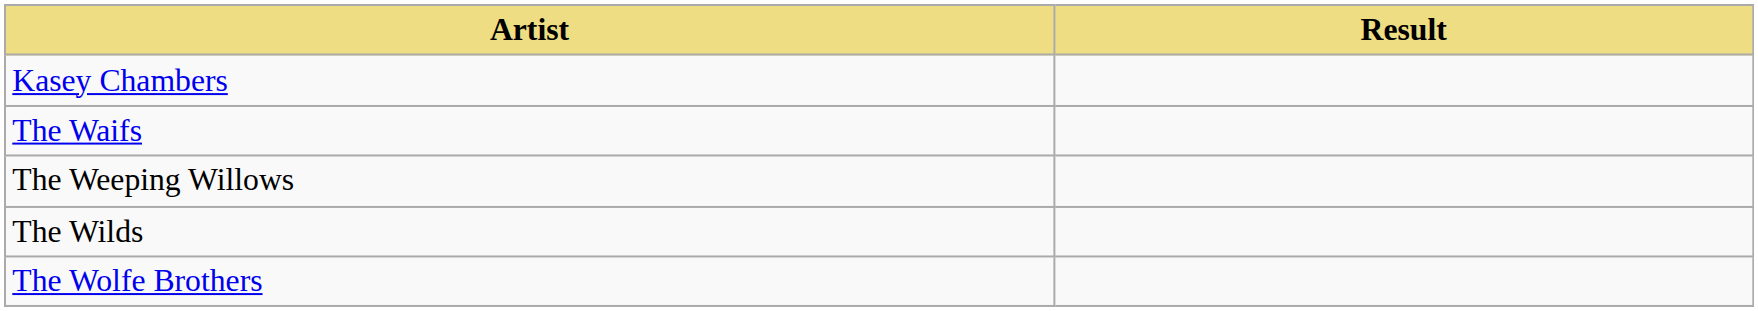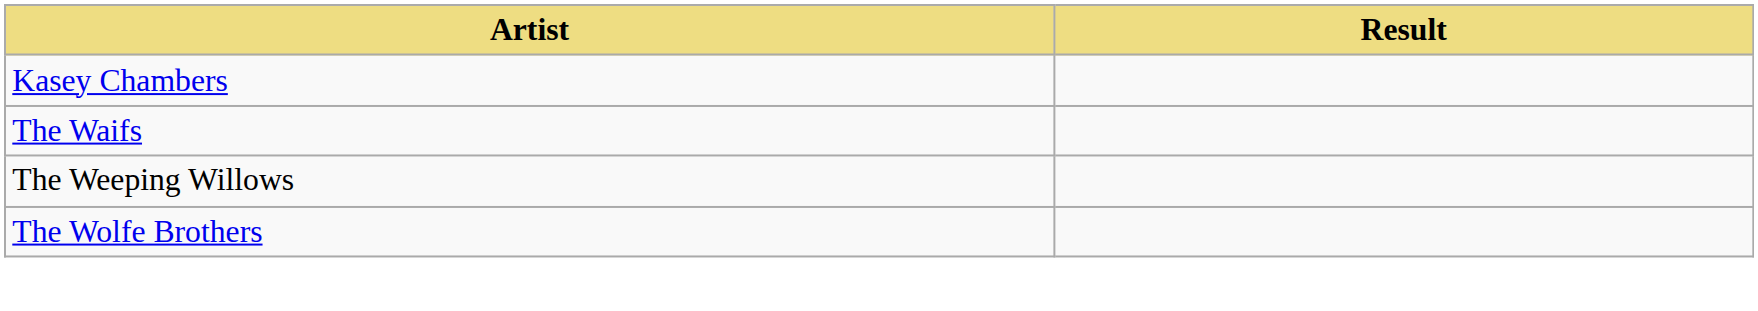 <table class="wikitable" width=100%>
 <tr>
 <th style="width:15%;background:#EEDD82;">Artist</th>
 <th style="width:10%;background:#EEDD82;">Result</th>
 </tr>
 <tr>
 <td><a href='#'>Kasey Chambers</a></td>
 <td></td>
 </tr>
 <tr>
 <td><a href='#'>The Waifs</a></td>
 <td></td>
 </tr>
 <tr>
 <td>The Weeping Willows</td>
 <td></td>
 </tr>
 <tr>
-<td>The Wilds</td>
-<td></td>
-</tr>
-<tr>
 <td><a href='#'>The Wolfe Brothers</a></td>
 <td></td>
 </tr>
 </table>
